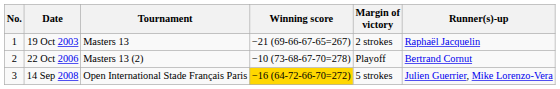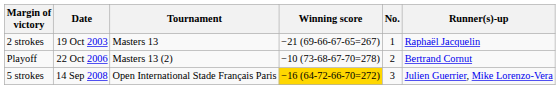 <table class="wikitable" style="font-size:95%;">
 <tr>
-<th>No.</th>
+<th>Margin of<br>victory</th>
 <th>Date</th>
 <th>Tournament</th>
 <th>Winning score</th>
-<th>Margin of<br>victory</th>
+<th>No.</th>
 <th>Runner(s)-up</th>
 </tr>
 <tr>
-<td align=center>1</td>
+<td>2 strokes</td>
 <td align=right>19 Oct <a href='#'>2003</a></td>
 <td>Masters 13</td>
 <td>−21 (69-66-67-65=267)</td>
-<td>2 strokes</td>
+<td align=center>1</td>
 <td> <a href='#'>Raphaël Jacquelin</a></td>
 </tr>
 <tr>
-<td align=center>2</td>
+<td>Playoff</td>
 <td align=right>22 Oct <a href='#'>2006</a></td>
 <td>Masters 13 (2)</td>
 <td>−10 (73-68-67-70=278)</td>
-<td>Playoff</td>
+<td align=center>2</td>
 <td> <a href='#'>Bertrand Cornut</a></td>
 </tr>
 <tr>
-<td align=center>3</td>
+<td>5 strokes</td>
 <td align=right>14 Sep <a href='#'>2008</a></td>
 <td>Open International Stade Français Paris</td>
 <td style="background: gold;">−16 (64-72-66-70=272)</td>
-<td>5 strokes</td>
+<td align=center>3</td>
 <td> <a href='#'>Julien Guerrier</a>,  <a href='#'>Mike Lorenzo-Vera</a></td>
 </tr>
 </table>
